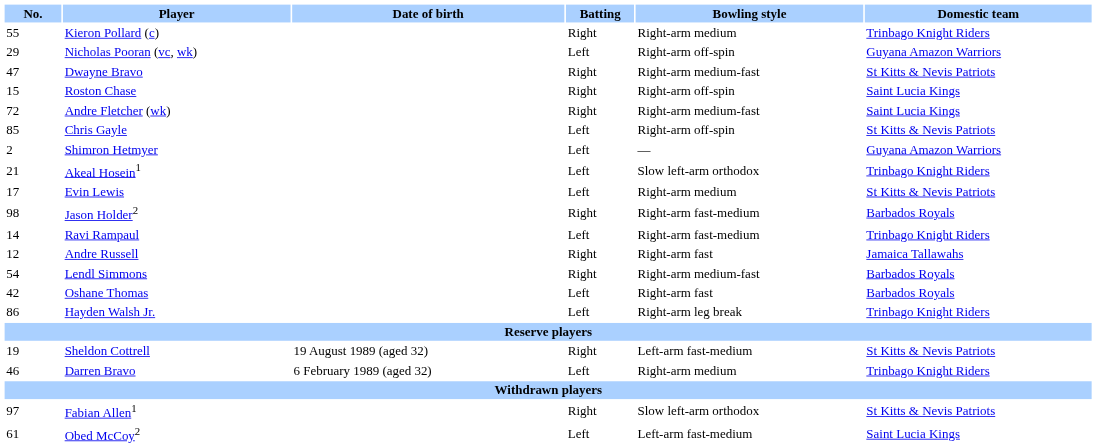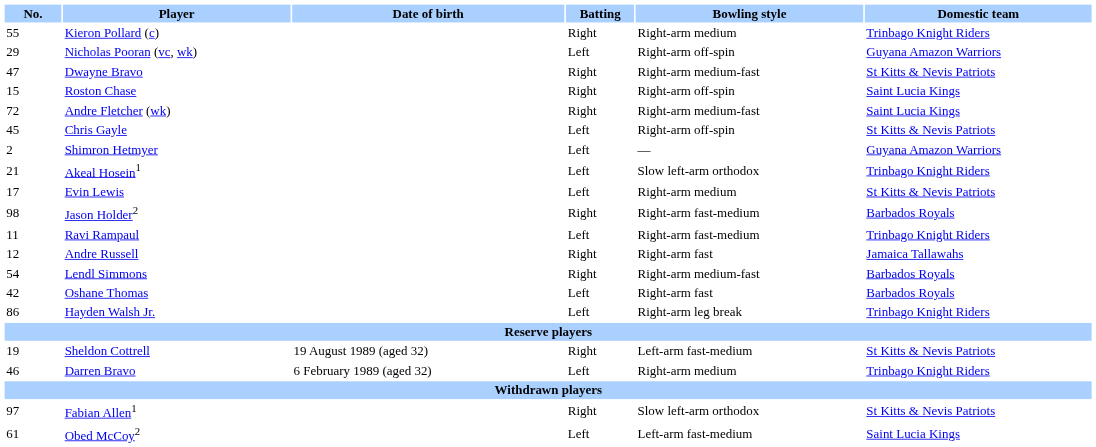 <table class="sortable" style="width:85%;" border="0" cellspacing="2" cellpadding="2">
 <tr style="background:#aad0ff;">
 <th scope="col" width="5%">No.</th>
 <th width=20%>Player</th>
 <th width=24%>Date of birth</th>
 <th width=6%>Batting</th>
 <th width=20%>Bowling style</th>
 <th width=20%>Domestic team</th>
 </tr>
 <tr>
 <td>55</td>
 <td><a href='#'>Kieron Pollard</a> (<a href='#'>c</a>)</td>
 <td></td>
 <td>Right</td>
 <td>Right-arm medium</td>
 <td><a href='#'>Trinbago Knight Riders</a></td>
 </tr>
 <tr>
 <td>29</td>
 <td><a href='#'>Nicholas Pooran</a> (<a href='#'>vc</a>, <a href='#'>wk</a>)</td>
 <td></td>
 <td>Left</td>
 <td>Right-arm off-spin</td>
 <td><a href='#'>Guyana Amazon Warriors</a></td>
 </tr>
 <tr>
 <td>47</td>
 <td><a href='#'>Dwayne Bravo</a></td>
 <td></td>
 <td>Right</td>
 <td>Right-arm medium-fast</td>
 <td><a href='#'>St Kitts & Nevis Patriots</a></td>
 </tr>
 <tr>
 <td>15</td>
 <td><a href='#'>Roston Chase</a></td>
 <td></td>
 <td>Right</td>
 <td>Right-arm off-spin</td>
 <td><a href='#'>Saint Lucia Kings</a></td>
 </tr>
 <tr>
 <td>72</td>
 <td><a href='#'>Andre Fletcher</a> (<a href='#'>wk</a>)</td>
 <td></td>
 <td>Right</td>
 <td>Right-arm medium-fast</td>
 <td><a href='#'>Saint Lucia Kings</a></td>
 </tr>
 <tr>
-<td>85</td>
+<td>45</td>
 <td><a href='#'>Chris Gayle</a></td>
 <td></td>
 <td>Left</td>
 <td>Right-arm off-spin</td>
 <td><a href='#'>St Kitts & Nevis Patriots</a></td>
 </tr>
 <tr>
 <td>2</td>
 <td><a href='#'>Shimron Hetmyer</a></td>
 <td></td>
 <td>Left</td>
 <td>—</td>
 <td><a href='#'>Guyana Amazon Warriors</a></td>
 </tr>
 <tr>
 <td>21</td>
 <td><a href='#'>Akeal Hosein</a><sup>1</sup></td>
 <td></td>
 <td>Left</td>
 <td>Slow left-arm orthodox</td>
 <td><a href='#'>Trinbago Knight Riders</a></td>
 </tr>
 <tr>
 <td>17</td>
 <td><a href='#'>Evin Lewis</a></td>
 <td></td>
 <td>Left</td>
 <td>Right-arm medium</td>
 <td><a href='#'>St Kitts & Nevis Patriots</a></td>
 </tr>
 <tr>
 <td>98</td>
 <td><a href='#'>Jason Holder</a><sup>2</sup></td>
 <td></td>
 <td>Right</td>
 <td>Right-arm fast-medium</td>
 <td><a href='#'>Barbados Royals</a></td>
 </tr>
 <tr>
-<td>14</td>
+<td>11</td>
 <td><a href='#'>Ravi Rampaul</a></td>
 <td></td>
 <td>Left</td>
 <td>Right-arm fast-medium</td>
 <td><a href='#'>Trinbago Knight Riders</a></td>
 </tr>
 <tr>
 <td>12</td>
 <td><a href='#'>Andre Russell</a></td>
 <td></td>
 <td>Right</td>
 <td>Right-arm fast</td>
 <td><a href='#'>Jamaica Tallawahs</a></td>
 </tr>
 <tr>
 <td>54</td>
 <td><a href='#'>Lendl Simmons</a></td>
 <td></td>
 <td>Right</td>
 <td>Right-arm medium-fast</td>
 <td><a href='#'>Barbados Royals</a></td>
 </tr>
 <tr>
 <td>42</td>
 <td><a href='#'>Oshane Thomas</a></td>
 <td></td>
 <td>Left</td>
 <td>Right-arm fast</td>
 <td><a href='#'>Barbados Royals</a></td>
 </tr>
 <tr>
 <td>86</td>
 <td><a href='#'>Hayden Walsh Jr.</a></td>
 <td></td>
 <td>Left</td>
 <td>Right-arm leg break</td>
 <td><a href='#'>Trinbago Knight Riders</a></td>
 </tr>
 <tr class=sortbottom style="background:#aad0ff;">
 <th colspan=6>Reserve players</th>
 </tr>
 <tr class=sortbottom>
 <td>19</td>
 <td><a href='#'>Sheldon Cottrell</a></td>
 <td>19 August 1989 (aged 32)</td>
 <td>Right</td>
 <td>Left-arm fast-medium</td>
 <td><a href='#'>St Kitts & Nevis Patriots</a></td>
 </tr>
 <tr>
 <td>46</td>
 <td><a href='#'>Darren Bravo</a></td>
 <td>6 February 1989 (aged 32)</td>
 <td>Left</td>
 <td>Right-arm medium</td>
 <td><a href='#'>Trinbago Knight Riders</a></td>
 </tr>
 <tr class=sortbottom style="background:#aad0ff;">
 <th colspan=6>Withdrawn players</th>
 </tr>
 <tr class=sortbottom>
 <td>97</td>
 <td><a href='#'>Fabian Allen</a><sup>1</sup></td>
 <td></td>
 <td>Right</td>
 <td>Slow left-arm orthodox</td>
 <td><a href='#'>St Kitts & Nevis Patriots</a></td>
 </tr>
 <tr>
 <td>61</td>
 <td><a href='#'>Obed McCoy</a><sup>2</sup></td>
 <td></td>
 <td>Left</td>
 <td>Left-arm fast-medium</td>
 <td><a href='#'>Saint Lucia Kings</a></td>
 </tr>
 </table>
